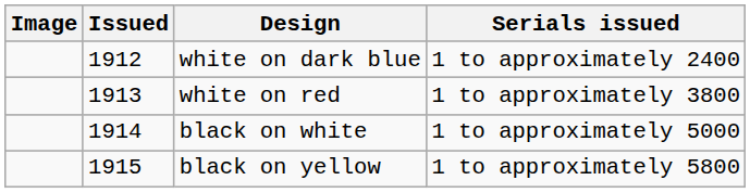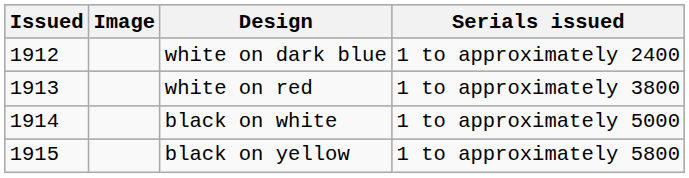 <table class=wikitable>
 <tr>
+<th>Issued</th>
 <th>Image</th>
-<th>Issued</th>
 <th>Design</th>
 <th>Serials issued</th>
 </tr>
 <tr>
+<td>1912</td>
 <td></td>
-<td>1912</td>
 <td>white on dark blue</td>
 <td>1 to approximately 2400</td>
 </tr>
 <tr>
+<td>1913</td>
 <td></td>
-<td>1913</td>
 <td>white on red</td>
 <td>1 to approximately 3800</td>
 </tr>
 <tr>
+<td>1914</td>
 <td></td>
-<td>1914</td>
 <td>black on white</td>
 <td>1 to approximately 5000</td>
 </tr>
 <tr>
+<td>1915</td>
 <td></td>
-<td>1915</td>
 <td>black on yellow</td>
 <td>1 to approximately 5800</td>
 </tr>
 </table>
